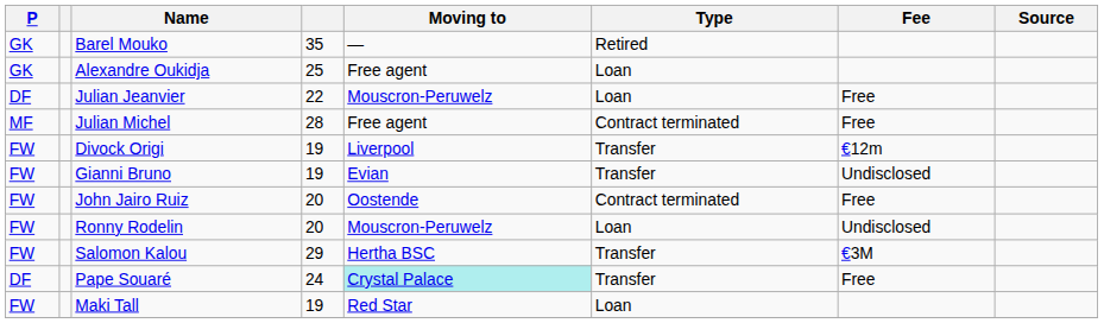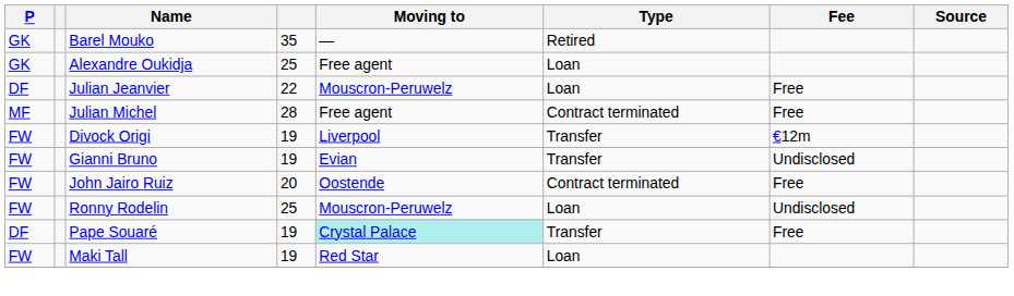 <table class="wikitable sortable" style="width:80%; text-align:center; font-size:95%; text-align:left;">
 <tr>
 <th><a href='#'>P</a></th>
 <th></th>
 <th>Name</th>
 <th></th>
 <th>Moving to</th>
 <th>Type</th>
 <th>Fee</th>
 <th>Source</th>
 </tr>
 <tr>
 <td><a href='#'>GK</a></td>
 <td style="text-align:center;"></td>
 <td style="text-align:left;"><a href='#'>Barel Mouko</a></td>
 <td>35</td>
 <td style="text-align:left;">—</td>
 <td>Retired</td>
 <td></td>
 <td></td>
 </tr>
 <tr>
 <td><a href='#'>GK</a></td>
 <td style="text-align:center;"></td>
 <td style="text-align:left;"><a href='#'>Alexandre Oukidja</a></td>
 <td>25</td>
 <td style="text-align:left;">Free agent</td>
 <td>Loan</td>
 <td></td>
 <td></td>
 </tr>
 <tr>
 <td><a href='#'>DF</a></td>
 <td style="text-align:center;"></td>
 <td style="text-align:left;"><a href='#'>Julian Jeanvier</a></td>
 <td>22</td>
 <td style="text-align:left;"><a href='#'>Mouscron-Peruwelz</a> </td>
 <td>Loan</td>
 <td>Free</td>
 <td></td>
 </tr>
 <tr>
 <td><a href='#'>MF</a></td>
 <td style="text-align:center;"></td>
 <td style="text-align:left;"><a href='#'>Julian Michel</a></td>
 <td>28</td>
 <td style="text-align:left;">Free agent</td>
 <td>Contract terminated</td>
 <td>Free</td>
 <td></td>
 </tr>
 <tr>
 <td><a href='#'>FW</a></td>
 <td style="text-align:center;"></td>
 <td style="text-align:left;"><a href='#'>Divock Origi</a></td>
 <td>19</td>
 <td style="text-align:left;"><a href='#'>Liverpool</a> </td>
 <td>Transfer</td>
 <td><a href='#'>€</a>12m</td>
 <td></td>
 </tr>
 <tr>
 <td><a href='#'>FW</a></td>
 <td style="text-align:center;"></td>
 <td style="text-align:left;"><a href='#'>Gianni Bruno</a></td>
 <td>19</td>
 <td style="text-align:left;"><a href='#'>Evian</a></td>
 <td>Transfer</td>
 <td>Undisclosed</td>
 <td></td>
 </tr>
 <tr>
 <td><a href='#'>FW</a></td>
 <td style="text-align:center;"></td>
 <td style="text-align:left;"><a href='#'>John Jairo Ruiz</a></td>
 <td>20</td>
 <td style="text-align:left;"><a href='#'>Oostende</a> </td>
 <td>Contract terminated</td>
 <td>Free</td>
 <td></td>
 </tr>
 <tr>
 <td><a href='#'>FW</a></td>
 <td style="text-align:center;"></td>
 <td style="text-align:left;"><a href='#'>Ronny Rodelin</a></td>
-<td>20</td>
+<td>25</td>
 <td style="text-align:left;"><a href='#'>Mouscron-Peruwelz</a> </td>
 <td>Loan</td>
 <td>Undisclosed</td>
 <td></td>
 </tr>
 <tr>
-<td><a href='#'>FW</a></td>
-<td style="text-align:center;"></td>
-<td style="text-align:left;"><a href='#'>Salomon Kalou</a></td>
-<td>29</td>
-<td style="text-align:left;"><a href='#'>Hertha BSC</a> </td>
-<td>Transfer</td>
-<td><a href='#'>€</a>3M</td>
-<td></td>
-</tr>
-<tr>
 <td><a href='#'>DF</a></td>
 <td style="text-align:center;"></td>
 <td style="text-align:left;"><a href='#'>Pape Souaré</a></td>
-<td>24</td>
+<td>19</td>
 <td style="background: paleturquoise; text-align:left;"><a href='#'>Crystal Palace</a> </td>
 <td>Transfer</td>
 <td>Free</td>
 <td></td>
 </tr>
 <tr>
 <td><a href='#'>FW</a></td>
 <td style="text-align:center;"></td>
 <td style="text-align:left;"><a href='#'>Maki Tall</a></td>
 <td>19</td>
 <td style="text-align:left;"><a href='#'>Red Star</a> </td>
 <td>Loan</td>
 <td></td>
 <td></td>
 </tr>
 <tr>
 </tr>
 </table>
